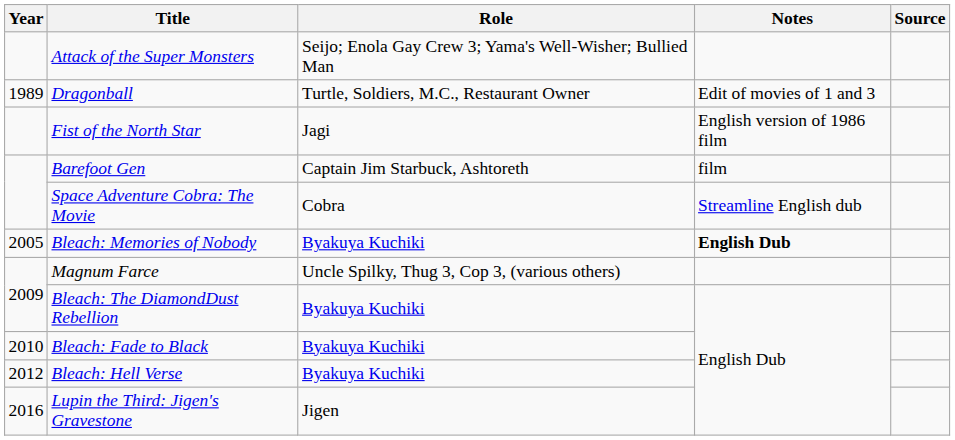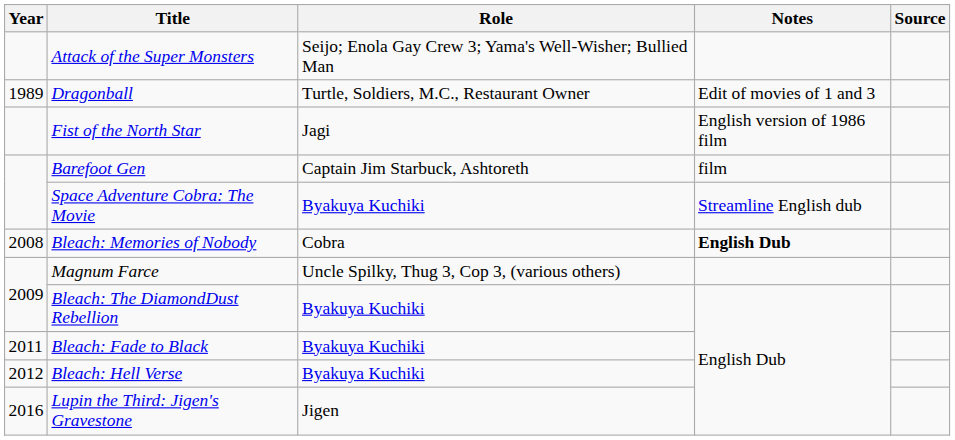 <table class="wikitable sortable plainrowheaders">
 <tr>
 <th>Year</th>
 <th>Title</th>
 <th>Role</th>
 <th class="unsortable">Notes</th>
 <th class="unsortable">Source</th>
 </tr>
 <tr>
 <td></td>
 <td><em><a href='#'>Attack of the Super Monsters</a></em></td>
 <td>Seijo; Enola Gay Crew 3; Yama's Well-Wisher; Bullied Man </td>
 <td></td>
 <td></td>
 </tr>
 <tr>
 <td>1989</td>
 <td><em><a href='#'>Dragonball</a></em></td>
 <td>Turtle, Soldiers, M.C., Restaurant Owner</td>
 <td>Edit of movies of 1 and 3</td>
 <td></td>
 </tr>
 <tr>
 <td></td>
 <td><em><a href='#'>Fist of the North Star</a></em></td>
 <td>Jagi</td>
 <td>English version of 1986 film</td>
 <td></td>
 </tr>
 <tr>
 <td rowspan="2"></td>
 <td><em><a href='#'>Barefoot Gen</a></em></td>
 <td>Captain Jim Starbuck, Ashtoreth</td>
 <td>film</td>
 <td></td>
 </tr>
 <tr>
 <td><em><a href='#'>Space Adventure Cobra: The Movie</a></em></td>
-<td>Cobra</td>
+<td><a href='#'>Byakuya Kuchiki</a></td>
 <td><a href='#'>Streamline</a> English dub</td>
 <td></td>
 </tr>
 <tr>
-<td>2005</td>
+<td>2008</td>
 <td><em><a href='#'>Bleach: Memories of Nobody</a></em></td>
-<td><a href='#'>Byakuya Kuchiki</a></td>
+<td>Cobra</td>
 <td><strong>English Dub</strong></td>
 <td></td>
 </tr>
 <tr>
 <td rowspan="2">2009</td>
 <td><em>Magnum Farce</em></td>
 <td>Uncle Spilky, Thug 3, Cop 3, (various others)</td>
 <td></td>
 <td></td>
 </tr>
 <tr>
 <td><em><a href='#'>Bleach: The DiamondDust Rebellion</a></em></td>
 <td><a href='#'>Byakuya Kuchiki</a></td>
 <td rowspan="4">English Dub</td>
 <td></td>
 </tr>
 <tr>
-<td>2010</td>
+<td>2011</td>
 <td><em><a href='#'>Bleach: Fade to Black</a></em></td>
 <td><a href='#'>Byakuya Kuchiki</a></td>
 <td></td>
 </tr>
 <tr>
 <td>2012</td>
 <td><em><a href='#'>Bleach: Hell Verse</a></em></td>
 <td><a href='#'>Byakuya Kuchiki</a></td>
 <td></td>
 </tr>
 <tr>
 <td>2016</td>
 <td><a href='#'><em>Lupin the Third: Jigen's Gravestone</em></a></td>
 <td>Jigen</td>
 <td></td>
 </tr>
 </table>
